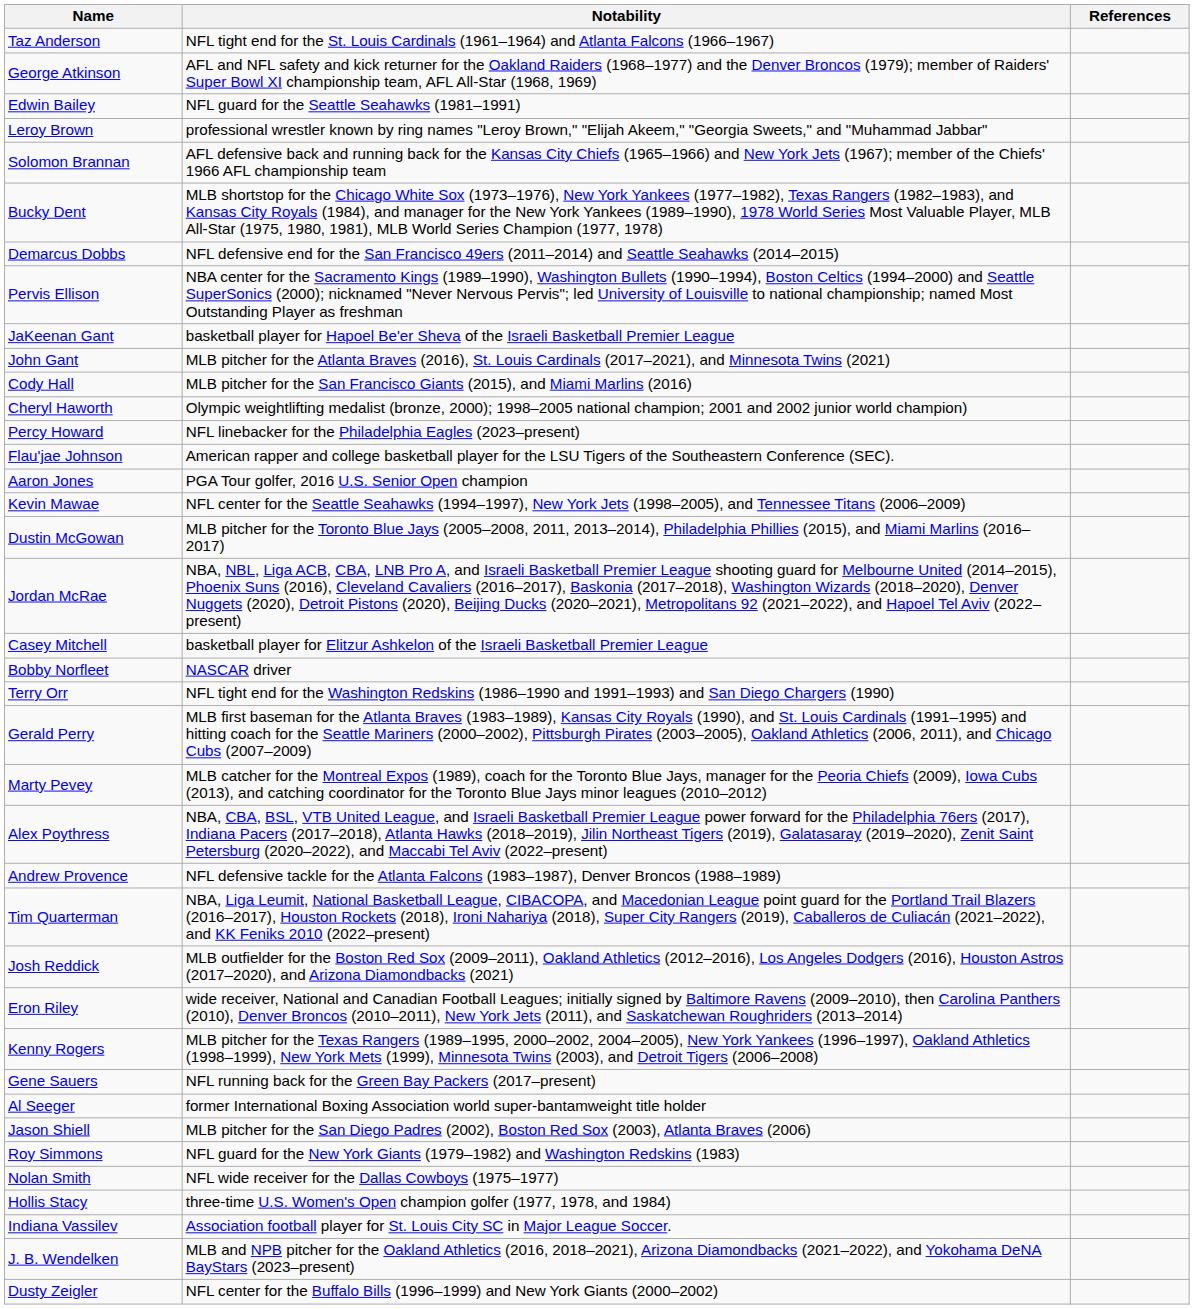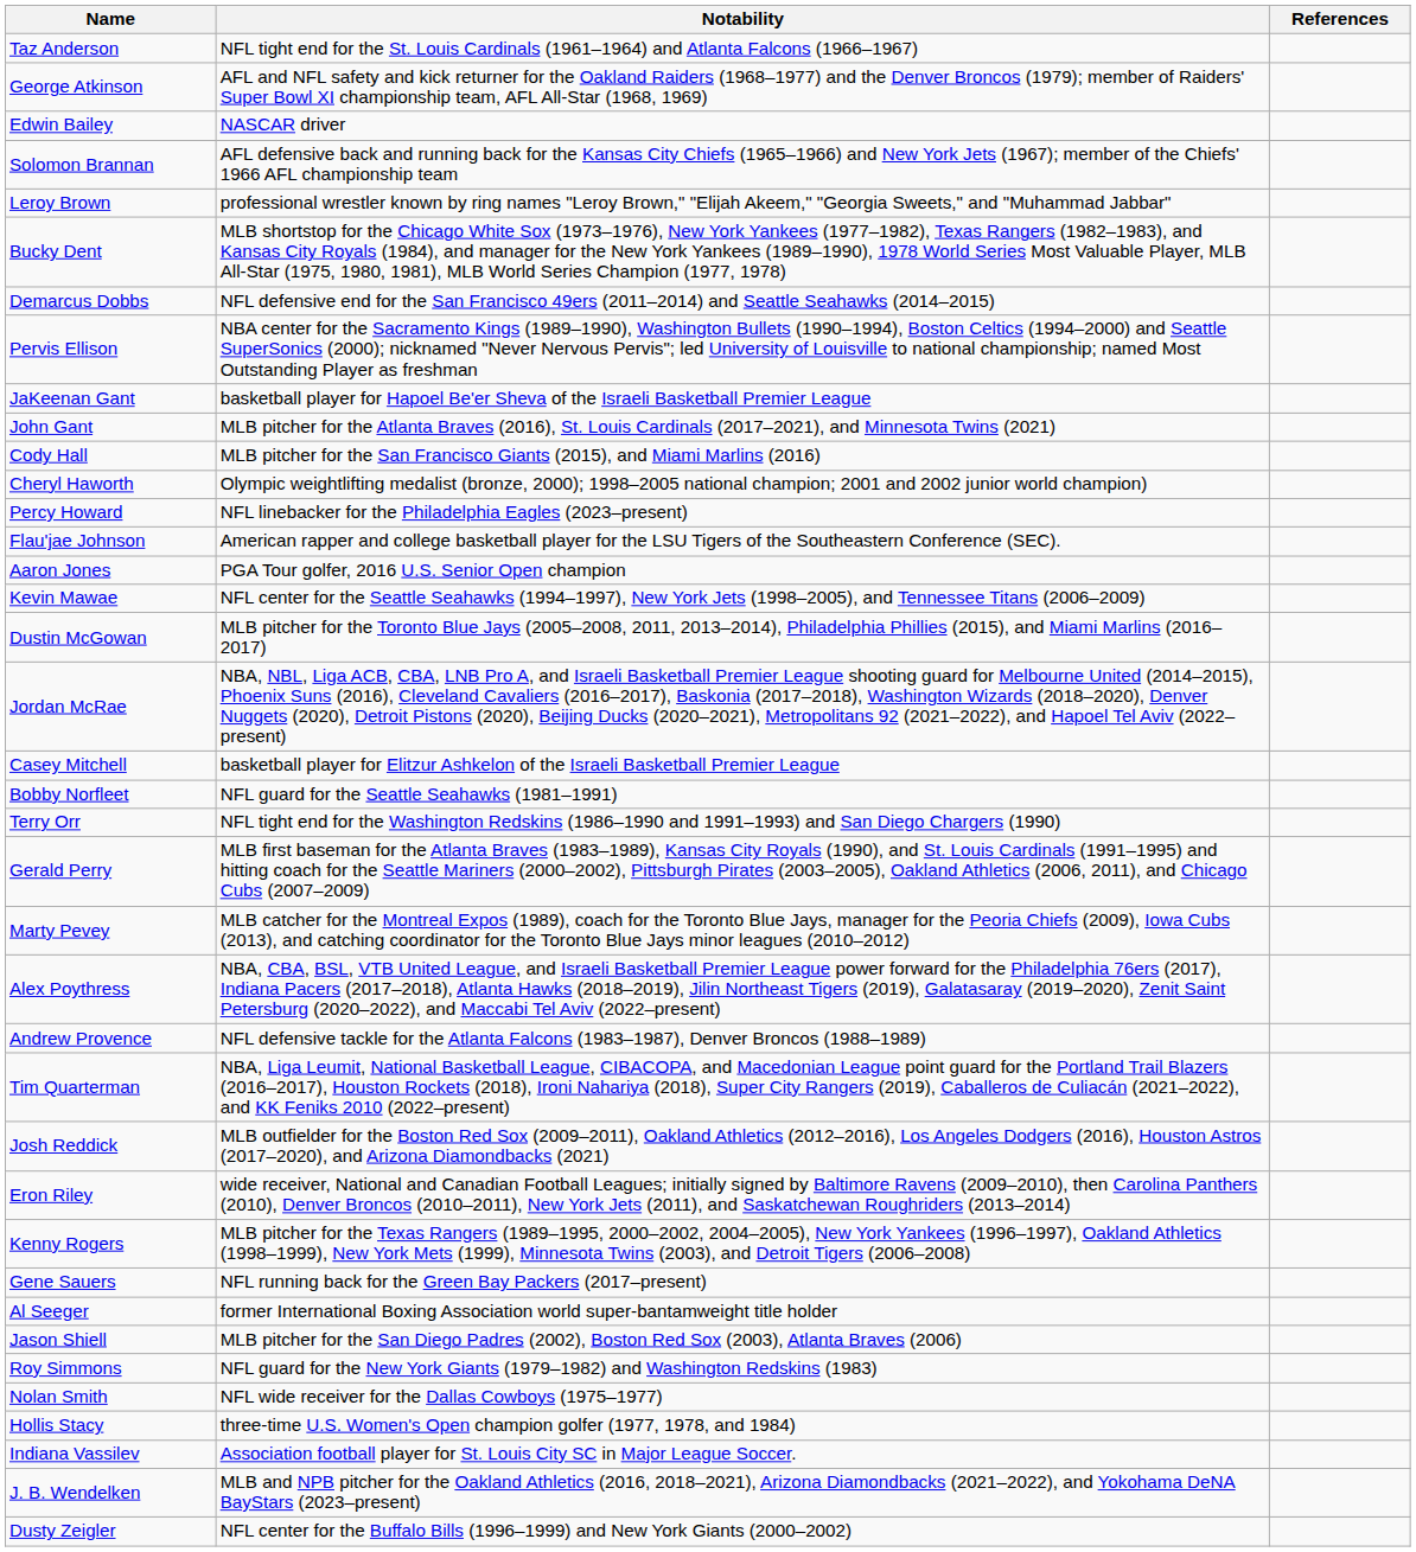 <table class="wikitable sortable">
 <tr>
 <th style="width:15%;">Name</th>
 <th style="width:75%;">Notability</th>
 <th style="width:10%;" class="unsortable">References</th>
 </tr>
 <tr>
 <td><a href='#'>Taz Anderson</a></td>
 <td>NFL tight end for the <a href='#'>St. Louis Cardinals</a> (1961–1964) and <a href='#'>Atlanta Falcons</a> (1966–1967)</td>
 <td></td>
 </tr>
 <tr>
 <td><a href='#'>George Atkinson</a></td>
 <td>AFL and NFL safety and kick returner for the <a href='#'>Oakland Raiders</a> (1968–1977) and the <a href='#'>Denver Broncos</a> (1979); member of Raiders' <a href='#'>Super Bowl XI</a> championship team, AFL All-Star (1968, 1969)</td>
 <td></td>
 </tr>
 <tr>
 <td><a href='#'>Edwin Bailey</a></td>
-<td>NFL guard for the <a href='#'>Seattle Seahawks</a> (1981–1991)</td>
+<td><a href='#'>NASCAR</a> driver</td>
+<td></td>
+</tr>
+<tr>
+<td><a href='#'>Solomon Brannan</a></td>
+<td>AFL defensive back and running back for the <a href='#'>Kansas City Chiefs</a> (1965–1966) and <a href='#'>New York Jets</a> (1967); member of the Chiefs' 1966 AFL championship team</td>
 <td></td>
 </tr>
 <tr>
 <td><a href='#'>Leroy Brown</a></td>
 <td>professional wrestler known by ring names "Leroy Brown," "Elijah Akeem," "Georgia Sweets," and "Muhammad Jabbar"</td>
-<td></td>
-</tr>
-<tr>
-<td><a href='#'>Solomon Brannan</a></td>
-<td>AFL defensive back and running back for the <a href='#'>Kansas City Chiefs</a> (1965–1966) and <a href='#'>New York Jets</a> (1967); member of the Chiefs' 1966 AFL championship team</td>
 <td></td>
 </tr>
 <tr>
 <td><a href='#'>Bucky Dent</a></td>
 <td>MLB shortstop for the <a href='#'>Chicago White Sox</a> (1973–1976), <a href='#'>New York Yankees</a> (1977–1982), <a href='#'>Texas Rangers</a> (1982–1983), and <a href='#'>Kansas City Royals</a> (1984), and manager for the New York Yankees (1989–1990), <a href='#'>1978 World Series</a> Most Valuable Player, MLB All-Star (1975, 1980, 1981), MLB World Series Champion (1977, 1978)</td>
 <td></td>
 </tr>
 <tr>
 <td><a href='#'>Demarcus Dobbs</a></td>
 <td>NFL defensive end for the <a href='#'>San Francisco 49ers</a> (2011–2014) and <a href='#'>Seattle Seahawks</a> (2014–2015)</td>
 <td></td>
 </tr>
 <tr>
 <td><a href='#'>Pervis Ellison</a></td>
 <td>NBA center for the <a href='#'>Sacramento Kings</a> (1989–1990), <a href='#'>Washington Bullets</a> (1990–1994), <a href='#'>Boston Celtics</a> (1994–2000) and <a href='#'>Seattle SuperSonics</a> (2000); nicknamed "Never Nervous Pervis"; led <a href='#'>University of Louisville</a> to national championship; named Most Outstanding Player as freshman</td>
 <td></td>
 </tr>
 <tr>
 <td><a href='#'>JaKeenan Gant</a></td>
 <td>basketball player for <a href='#'>Hapoel Be'er Sheva</a> of the <a href='#'>Israeli Basketball Premier League</a></td>
 <td></td>
 </tr>
 <tr>
 <td><a href='#'>John Gant</a></td>
 <td>MLB pitcher for the <a href='#'>Atlanta Braves</a> (2016), <a href='#'>St. Louis Cardinals</a> (2017–2021), and <a href='#'>Minnesota Twins</a> (2021)</td>
 <td></td>
 </tr>
 <tr>
 <td><a href='#'>Cody Hall</a></td>
 <td>MLB pitcher for the <a href='#'>San Francisco Giants</a> (2015), and <a href='#'>Miami Marlins</a> (2016)</td>
 <td></td>
 </tr>
 <tr>
 <td><a href='#'>Cheryl Haworth</a></td>
 <td>Olympic weightlifting medalist (bronze, 2000); 1998–2005 national champion; 2001 and 2002 junior world champion)</td>
 <td></td>
 </tr>
 <tr>
 <td><a href='#'>Percy Howard</a></td>
 <td>NFL linebacker for the <a href='#'>Philadelphia Eagles</a> (2023–present)</td>
 <td></td>
 </tr>
 <tr>
 <td><a href='#'>Flau'jae Johnson</a></td>
 <td>American rapper and college basketball player for the LSU Tigers of the Southeastern Conference (SEC).</td>
 <td></td>
 </tr>
 <tr>
 <td><a href='#'>Aaron Jones</a></td>
 <td>PGA Tour golfer, 2016 <a href='#'>U.S. Senior Open</a> champion</td>
 <td></td>
 </tr>
 <tr>
 <td><a href='#'>Kevin Mawae</a></td>
 <td>NFL center for the <a href='#'>Seattle Seahawks</a> (1994–1997), <a href='#'>New York Jets</a> (1998–2005), and <a href='#'>Tennessee Titans</a> (2006–2009)</td>
 <td></td>
 </tr>
 <tr>
 <td><a href='#'>Dustin McGowan</a></td>
 <td>MLB pitcher for the <a href='#'>Toronto Blue Jays</a> (2005–2008, 2011, 2013–2014), <a href='#'>Philadelphia Phillies</a> (2015), and <a href='#'>Miami Marlins</a> (2016–2017)</td>
 <td></td>
 </tr>
 <tr>
 <td><a href='#'>Jordan McRae</a></td>
 <td>NBA, <a href='#'>NBL</a>, <a href='#'>Liga ACB</a>, <a href='#'>CBA</a>, <a href='#'>LNB Pro A</a>, and <a href='#'>Israeli Basketball Premier League</a> shooting guard for <a href='#'>Melbourne United</a> (2014–2015), <a href='#'>Phoenix Suns</a> (2016), <a href='#'>Cleveland Cavaliers</a> (2016–2017), <a href='#'>Baskonia</a> (2017–2018), <a href='#'>Washington Wizards</a> (2018–2020), <a href='#'>Denver Nuggets</a> (2020), <a href='#'>Detroit Pistons</a> (2020), <a href='#'>Beijing Ducks</a> (2020–2021), <a href='#'>Metropolitans 92</a> (2021–2022), and <a href='#'>Hapoel Tel Aviv</a> (2022–present)</td>
 <td></td>
 </tr>
 <tr>
 <td><a href='#'>Casey Mitchell</a></td>
 <td>basketball player for <a href='#'>Elitzur Ashkelon</a> of the <a href='#'>Israeli Basketball Premier League</a></td>
 <td></td>
 </tr>
 <tr>
 <td><a href='#'>Bobby Norfleet</a></td>
-<td><a href='#'>NASCAR</a> driver</td>
+<td>NFL guard for the <a href='#'>Seattle Seahawks</a> (1981–1991)</td>
 <td></td>
 </tr>
 <tr>
 <td><a href='#'>Terry Orr</a></td>
 <td>NFL tight end for the <a href='#'>Washington Redskins</a> (1986–1990 and 1991–1993) and <a href='#'>San Diego Chargers</a> (1990)</td>
 <td></td>
 </tr>
 <tr>
 <td><a href='#'>Gerald Perry</a></td>
 <td>MLB first baseman for the <a href='#'>Atlanta Braves</a> (1983–1989), <a href='#'>Kansas City Royals</a> (1990), and <a href='#'>St. Louis Cardinals</a> (1991–1995) and hitting coach for the <a href='#'>Seattle Mariners</a> (2000–2002), <a href='#'>Pittsburgh Pirates</a> (2003–2005), <a href='#'>Oakland Athletics</a> (2006, 2011), and <a href='#'>Chicago Cubs</a> (2007–2009)</td>
 <td></td>
 </tr>
 <tr>
 <td><a href='#'>Marty Pevey</a></td>
 <td>MLB catcher for the <a href='#'>Montreal Expos</a> (1989), coach for the Toronto Blue Jays, manager for the <a href='#'>Peoria Chiefs</a> (2009), <a href='#'>Iowa Cubs</a> (2013), and catching coordinator for the Toronto Blue Jays minor leagues (2010–2012)</td>
 <td></td>
 </tr>
 <tr>
 <td><a href='#'>Alex Poythress</a></td>
 <td>NBA, <a href='#'>CBA</a>, <a href='#'>BSL</a>, <a href='#'>VTB United League</a>, and <a href='#'>Israeli Basketball Premier League</a> power forward for the <a href='#'>Philadelphia 76ers</a> (2017), <a href='#'>Indiana Pacers</a> (2017–2018), <a href='#'>Atlanta Hawks</a> (2018–2019), <a href='#'>Jilin Northeast Tigers</a> (2019), <a href='#'>Galatasaray</a> (2019–2020), <a href='#'>Zenit Saint Petersburg</a> (2020–2022), and <a href='#'>Maccabi Tel Aviv</a> (2022–present)</td>
 <td></td>
 </tr>
 <tr>
 <td><a href='#'>Andrew Provence</a></td>
 <td>NFL defensive tackle for the <a href='#'>Atlanta Falcons</a> (1983–1987), Denver Broncos (1988–1989)</td>
 <td></td>
 </tr>
 <tr>
 <td><a href='#'>Tim Quarterman</a></td>
 <td>NBA, <a href='#'>Liga Leumit</a>, <a href='#'>National Basketball League</a>, <a href='#'>CIBACOPA</a>, and <a href='#'>Macedonian League</a> point guard for the <a href='#'>Portland Trail Blazers</a> (2016–2017), <a href='#'>Houston Rockets</a> (2018), <a href='#'>Ironi Nahariya</a> (2018), <a href='#'>Super City Rangers</a> (2019), <a href='#'>Caballeros de Culiacán</a> (2021–2022), and <a href='#'>KK Feniks 2010</a> (2022–present)</td>
 <td></td>
 </tr>
 <tr>
 <td><a href='#'>Josh Reddick</a></td>
 <td>MLB outfielder for the <a href='#'>Boston Red Sox</a> (2009–2011), <a href='#'>Oakland Athletics</a> (2012–2016), <a href='#'>Los Angeles Dodgers</a> (2016), <a href='#'>Houston Astros</a> (2017–2020), and <a href='#'>Arizona Diamondbacks</a> (2021)</td>
 <td></td>
 </tr>
 <tr>
 <td><a href='#'>Eron Riley</a></td>
 <td>wide receiver, National and Canadian Football Leagues; initially signed by <a href='#'>Baltimore Ravens</a> (2009–2010), then <a href='#'>Carolina Panthers</a> (2010), <a href='#'>Denver Broncos</a> (2010–2011), <a href='#'>New York Jets</a> (2011), and <a href='#'>Saskatchewan Roughriders</a> (2013–2014)</td>
 <td></td>
 </tr>
 <tr>
 <td><a href='#'>Kenny Rogers</a></td>
 <td>MLB pitcher for the <a href='#'>Texas Rangers</a> (1989–1995, 2000–2002, 2004–2005), <a href='#'>New York Yankees</a> (1996–1997), <a href='#'>Oakland Athletics</a> (1998–1999), <a href='#'>New York Mets</a> (1999), <a href='#'>Minnesota Twins</a> (2003), and <a href='#'>Detroit Tigers</a> (2006–2008)</td>
 <td></td>
 </tr>
 <tr>
 <td><a href='#'>Gene Sauers</a></td>
 <td>NFL running back for the <a href='#'>Green Bay Packers</a> (2017–present)</td>
 <td></td>
 </tr>
 <tr>
 <td><a href='#'>Al Seeger</a></td>
 <td>former International Boxing Association world super-bantamweight title holder</td>
 <td></td>
 </tr>
 <tr>
 <td><a href='#'>Jason Shiell</a></td>
 <td>MLB pitcher for the <a href='#'>San Diego Padres</a> (2002), <a href='#'>Boston Red Sox</a> (2003), <a href='#'>Atlanta Braves</a> (2006)</td>
 <td></td>
 </tr>
 <tr>
 <td><a href='#'>Roy Simmons</a></td>
 <td>NFL guard for the <a href='#'>New York Giants</a> (1979–1982) and <a href='#'>Washington Redskins</a> (1983)</td>
 <td></td>
 </tr>
 <tr>
 <td><a href='#'>Nolan Smith</a></td>
 <td>NFL wide receiver for the <a href='#'>Dallas Cowboys</a> (1975–1977)</td>
 <td></td>
 </tr>
 <tr>
 <td><a href='#'>Hollis Stacy</a></td>
 <td>three-time <a href='#'>U.S. Women's Open</a> champion golfer (1977, 1978, and 1984)</td>
 <td></td>
 </tr>
 <tr>
 <td><a href='#'>Indiana Vassilev</a></td>
 <td><a href='#'>Association football</a> player for <a href='#'>St. Louis City SC</a> in <a href='#'>Major League Soccer</a>.</td>
 <td></td>
 </tr>
 <tr>
 <td><a href='#'>J. B. Wendelken</a></td>
 <td>MLB and <a href='#'>NPB</a> pitcher for the <a href='#'>Oakland Athletics</a> (2016, 2018–2021), <a href='#'>Arizona Diamondbacks</a> (2021–2022), and <a href='#'>Yokohama DeNA BayStars</a> (2023–present)</td>
 <td></td>
 </tr>
 <tr>
 <td><a href='#'>Dusty Zeigler</a></td>
 <td>NFL center for the <a href='#'>Buffalo Bills</a> (1996–1999) and New York Giants (2000–2002)</td>
 <td></td>
 </tr>
 </table>
